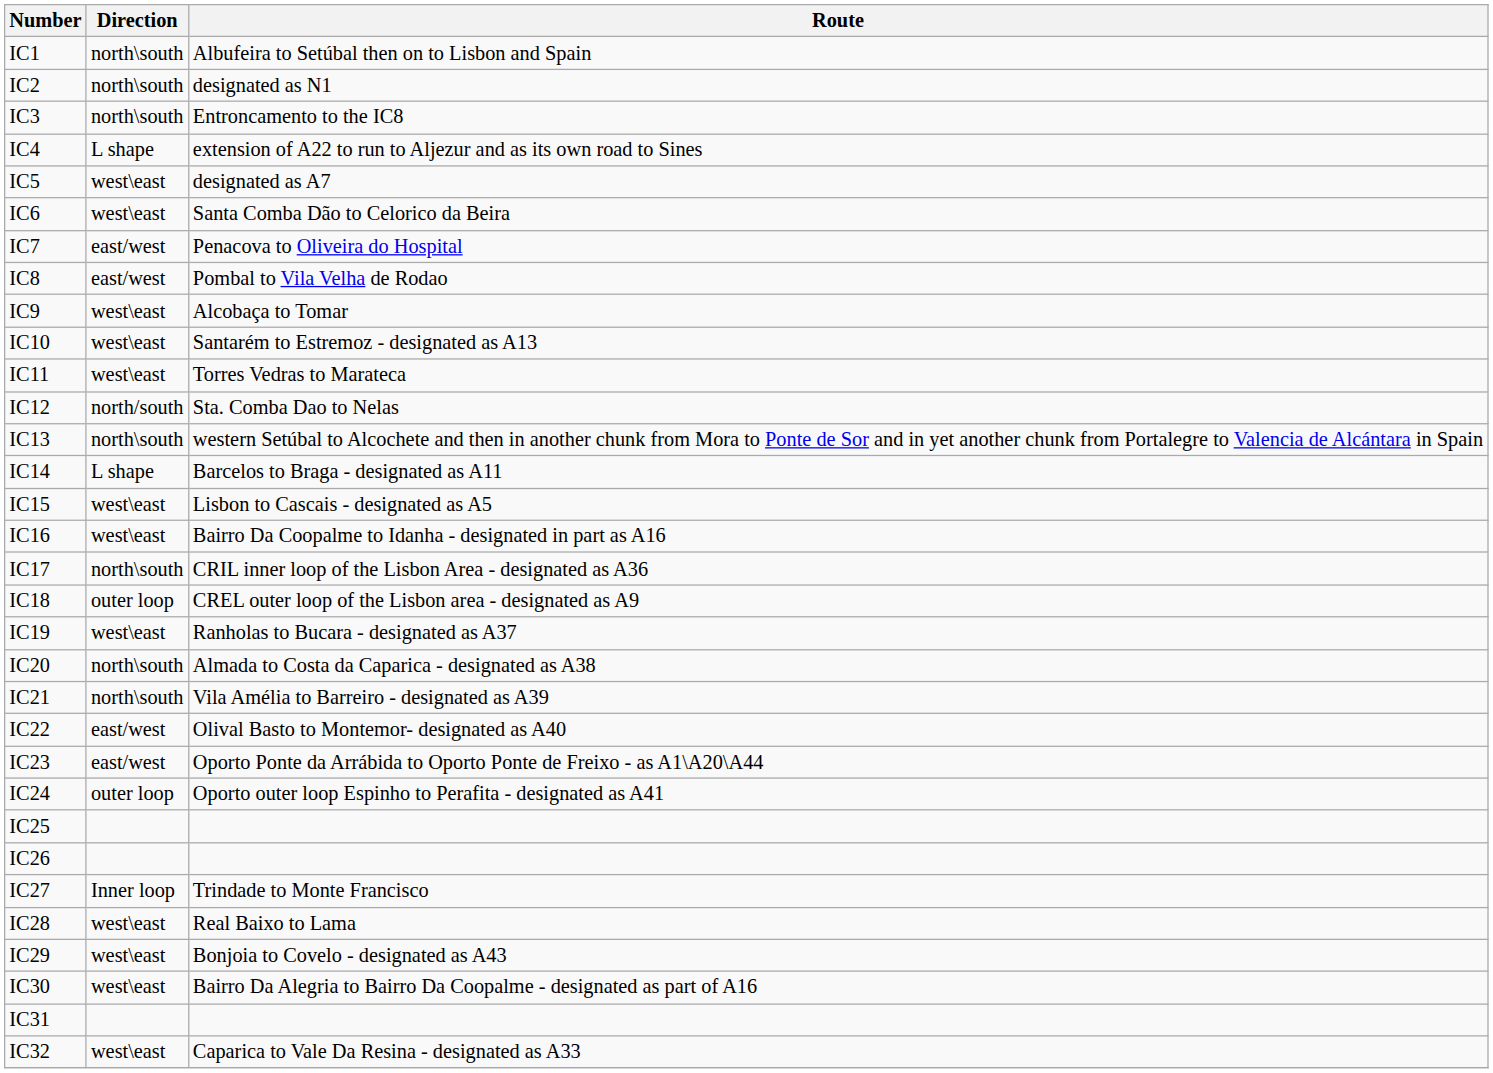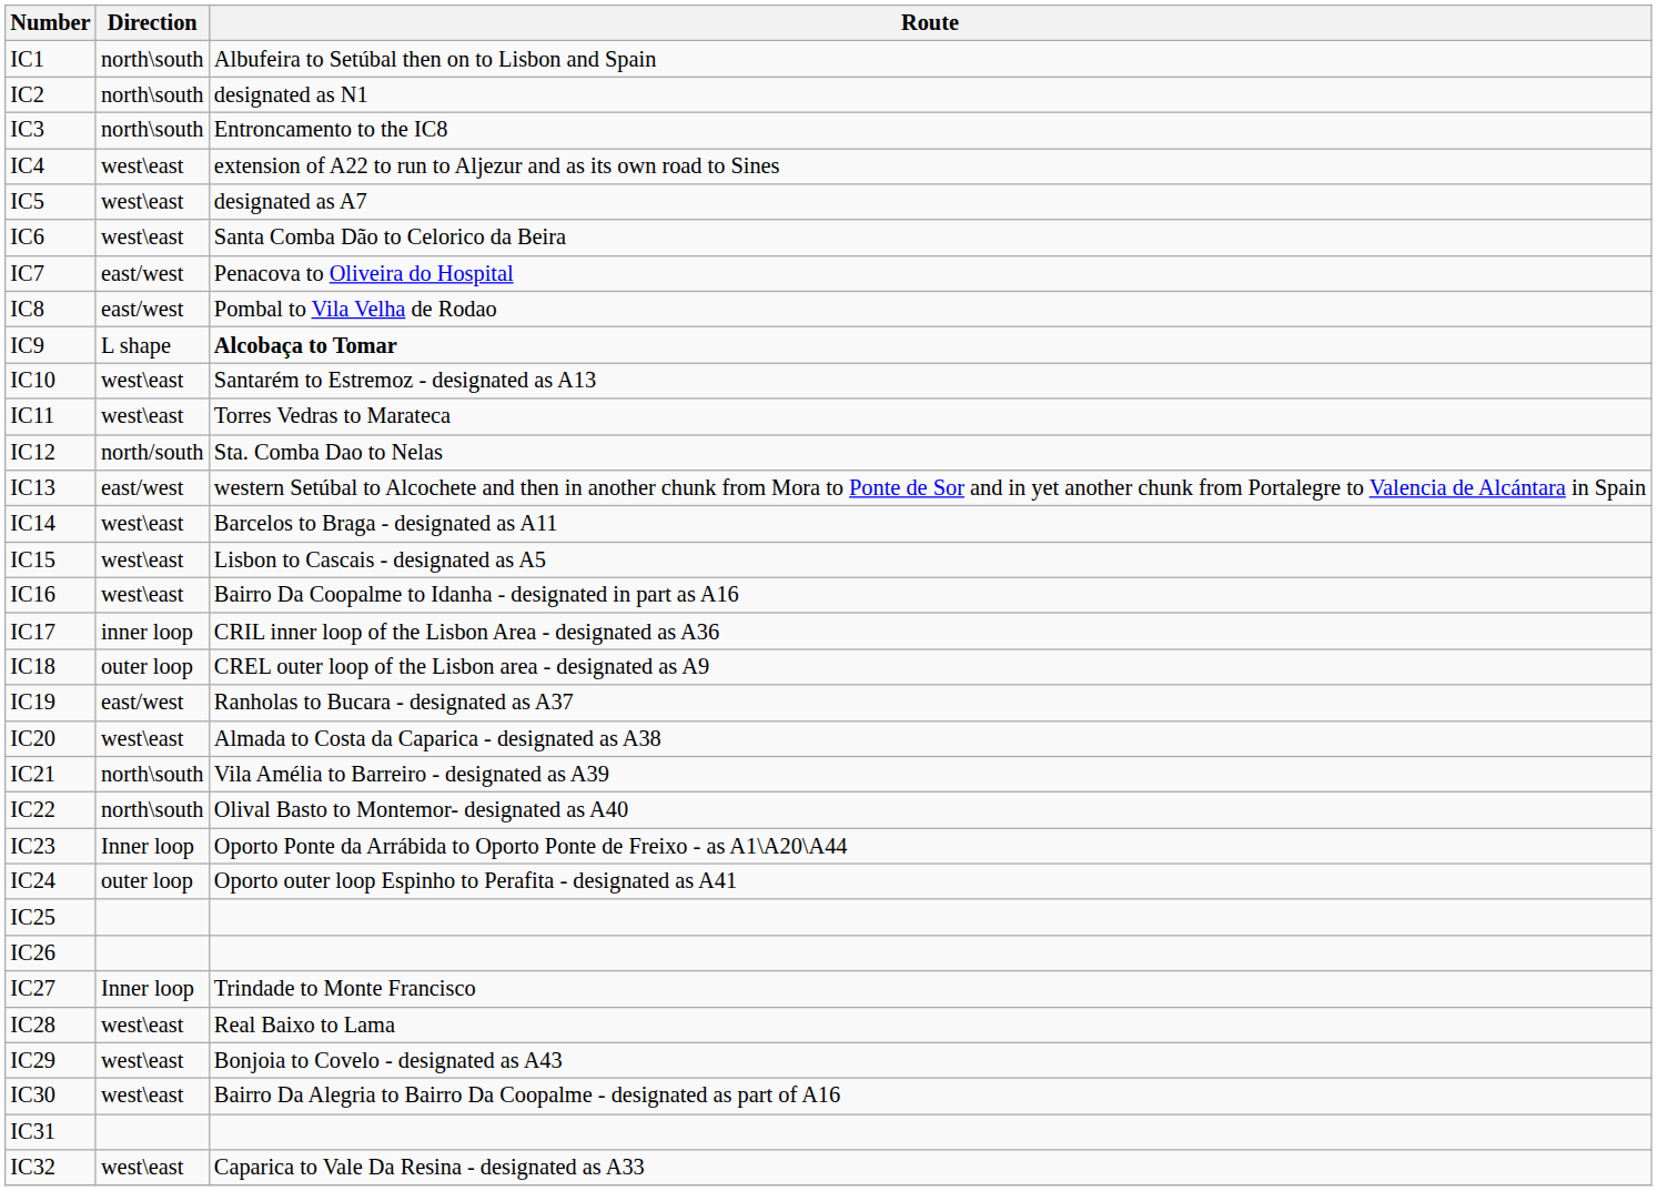 <table class="wikitable">
 <tr>
 <th>Number</th>
 <th>Direction</th>
 <th>Route</th>
 </tr>
 <tr>
 <td>IC1</td>
 <td>north\south</td>
 <td>Albufeira to Setúbal then on to Lisbon and Spain</td>
 </tr>
 <tr>
 <td>IC2</td>
 <td>north\south</td>
 <td>designated as N1</td>
 </tr>
 <tr>
 <td>IC3</td>
 <td>north\south</td>
 <td>Entroncamento to the IC8</td>
 </tr>
 <tr>
 <td>IC4</td>
-<td>L shape</td>
+<td>west\east</td>
 <td>extension of A22 to run to Aljezur and as its own road to Sines</td>
 </tr>
 <tr>
 <td>IC5</td>
 <td>west\east</td>
 <td>designated as A7</td>
 </tr>
 <tr>
 <td>IC6</td>
 <td>west\east</td>
 <td>Santa Comba Dão to Celorico da Beira</td>
 </tr>
 <tr>
 <td>IC7</td>
 <td>east/west</td>
 <td>Penacova to <a href='#'>Oliveira do Hospital</a></td>
 </tr>
 <tr>
 <td>IC8</td>
 <td>east/west</td>
 <td>Pombal to <a href='#'>Vila Velha</a> de Rodao</td>
 </tr>
 <tr>
 <td>IC9</td>
-<td>west\east</td>
-<td>Alcobaça to Tomar</td>
+<td>L shape</td>
+<td><strong>Alcobaça to Tomar</strong></td>
 </tr>
 <tr>
 <td>IC10</td>
 <td>west\east</td>
 <td>Santarém  to Estremoz - designated as A13</td>
 </tr>
 <tr>
 <td>IC11</td>
 <td>west\east</td>
 <td>Torres Vedras to Marateca</td>
 </tr>
 <tr>
 <td>IC12</td>
 <td>north/south</td>
 <td>Sta. Comba Dao to Nelas</td>
 </tr>
 <tr>
 <td>IC13</td>
-<td>north\south</td>
+<td>east/west</td>
 <td>western Setúbal to Alcochete and then in another chunk from Mora to <a href='#'>Ponte de Sor</a> and in yet another chunk from Portalegre to <a href='#'>Valencia de Alcántara</a> in Spain</td>
 </tr>
 <tr>
 <td>IC14</td>
-<td>L shape</td>
+<td>west\east</td>
 <td>Barcelos to Braga - designated as A11</td>
 </tr>
 <tr>
 <td>IC15</td>
 <td>west\east</td>
 <td>Lisbon to Cascais - designated as A5</td>
 </tr>
 <tr>
 <td>IC16</td>
 <td>west\east</td>
 <td>Bairro Da Coopalme to Idanha - designated  in part as A16</td>
 </tr>
 <tr>
 <td>IC17</td>
-<td>north\south</td>
+<td>inner loop</td>
 <td>CRIL inner loop of the Lisbon Area - designated as A36</td>
 </tr>
 <tr>
 <td>IC18</td>
 <td>outer loop</td>
 <td>CREL outer loop of the Lisbon area - designated as A9</td>
 </tr>
 <tr>
 <td>IC19</td>
-<td>west\east</td>
+<td>east/west</td>
 <td>Ranholas to Bucara - designated as A37</td>
 </tr>
 <tr>
 <td>IC20</td>
-<td>north\south</td>
+<td>west\east</td>
 <td>Almada to Costa da Caparica - designated as A38</td>
 </tr>
 <tr>
 <td>IC21</td>
 <td>north\south</td>
 <td>Vila Amélia  to Barreiro - designated as A39</td>
 </tr>
 <tr>
 <td>IC22</td>
-<td>east/west</td>
+<td>north\south</td>
 <td>Olival Basto to Montemor- designated as A40</td>
 </tr>
 <tr>
 <td>IC23</td>
-<td>east/west</td>
+<td>Inner loop</td>
 <td>Oporto Ponte da Arrábida to Oporto Ponte de Freixo - as A1\A20\A44</td>
 </tr>
 <tr>
 <td>IC24</td>
 <td>outer loop</td>
 <td>Oporto outer loop Espinho to Perafita - designated as A41</td>
 </tr>
 <tr>
 <td>IC25</td>
 <td></td>
 <td></td>
 </tr>
 <tr>
 <td>IC26</td>
 <td></td>
 <td></td>
 </tr>
 <tr>
 <td>IC27</td>
 <td>Inner loop</td>
 <td>Trindade to Monte Francisco</td>
 </tr>
 <tr>
 <td>IC28</td>
 <td>west\east</td>
 <td>Real Baixo to Lama</td>
 </tr>
 <tr>
 <td>IC29</td>
 <td>west\east</td>
 <td>Bonjoia to Covelo - designated as A43</td>
 </tr>
 <tr>
 <td>IC30</td>
 <td>west\east</td>
 <td>Bairro Da Alegria to Bairro Da Coopalme - designated as part of A16</td>
 </tr>
 <tr>
 <td>IC31</td>
 <td></td>
 <td></td>
 </tr>
 <tr>
 <td>IC32</td>
 <td>west\east</td>
 <td>Caparica to Vale Da Resina - designated as A33</td>
 </tr>
 <tr>
 </tr>
 </table>
